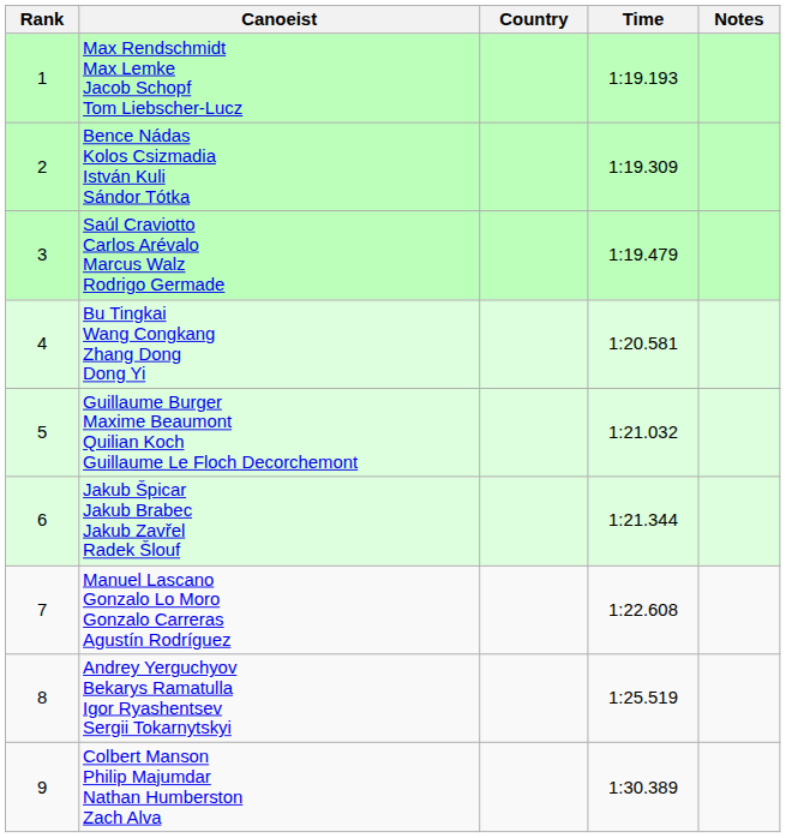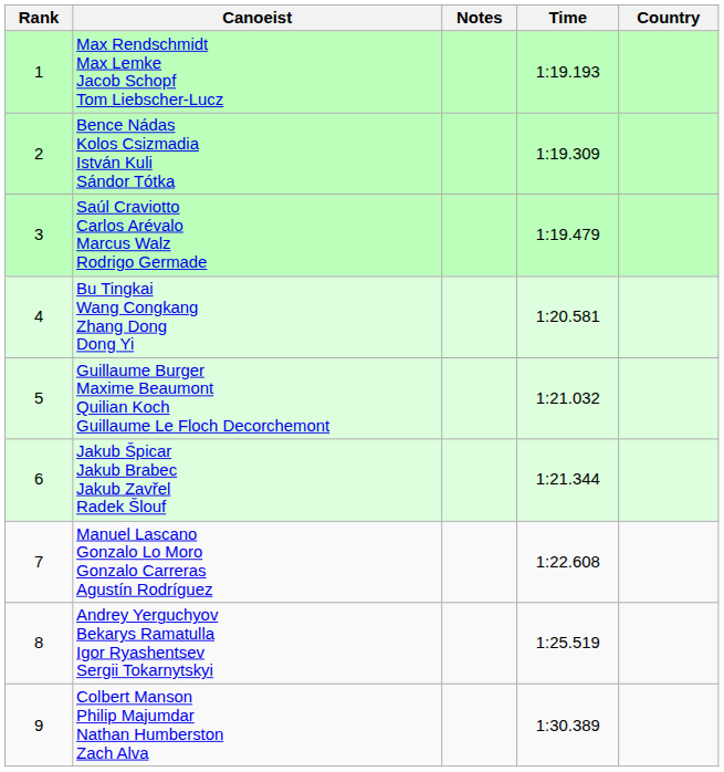 <table class="wikitable" style="text-align:center;width: 55%">
 <tr>
 <th>Rank</th>
 <th>Canoeist</th>
+<th>Notes</th>
+<th>Time</th>
 <th>Country</th>
-<th>Time</th>
-<th>Notes</th>
 </tr>
 <tr bgcolor=bbffbb>
 <td>1</td>
 <td align="left"><a href='#'>Max Rendschmidt</a><br><a href='#'>Max Lemke</a><br><a href='#'>Jacob Schopf</a><br><a href='#'>Tom Liebscher-Lucz</a></td>
+<td></td>
+<td>1:19.193</td>
 <td align="left"></td>
-<td>1:19.193</td>
-<td></td>
 </tr>
 <tr bgcolor=bbffbb>
 <td>2</td>
 <td align="left"><a href='#'>Bence Nádas</a><br><a href='#'>Kolos Csizmadia</a><br><a href='#'>István Kuli</a><br><a href='#'>Sándor Tótka</a></td>
+<td></td>
+<td>1:19.309</td>
 <td align="left"></td>
-<td>1:19.309</td>
-<td></td>
 </tr>
 <tr bgcolor=bbffbb>
 <td>3</td>
 <td align="left"><a href='#'>Saúl Craviotto</a><br><a href='#'>Carlos Arévalo</a><br><a href='#'>Marcus Walz</a><br><a href='#'>Rodrigo Germade</a></td>
+<td></td>
+<td>1:19.479</td>
 <td align="left"></td>
-<td>1:19.479</td>
-<td></td>
 </tr>
 <tr bgcolor=ddffdd>
 <td>4</td>
 <td align="left"><a href='#'>Bu Tingkai</a><br><a href='#'>Wang Congkang</a><br><a href='#'>Zhang Dong</a><br><a href='#'>Dong Yi</a></td>
+<td></td>
+<td>1:20.581</td>
 <td align="left"></td>
-<td>1:20.581</td>
-<td></td>
 </tr>
 <tr bgcolor=ddffdd>
 <td>5</td>
 <td align="left"><a href='#'>Guillaume Burger</a><br><a href='#'>Maxime Beaumont</a><br><a href='#'>Quilian Koch</a><br><a href='#'>Guillaume Le Floch Decorchemont</a></td>
+<td></td>
+<td>1:21.032</td>
 <td align="left"></td>
-<td>1:21.032</td>
-<td></td>
 </tr>
 <tr bgcolor=ddffdd>
 <td>6</td>
 <td align="left"><a href='#'>Jakub Špicar</a><br><a href='#'>Jakub Brabec</a><br><a href='#'>Jakub Zavřel</a><br><a href='#'>Radek Šlouf</a></td>
+<td></td>
+<td>1:21.344</td>
 <td align="left"></td>
-<td>1:21.344</td>
-<td></td>
 </tr>
 <tr>
 <td>7</td>
 <td align="left"><a href='#'>Manuel Lascano</a><br><a href='#'>Gonzalo Lo Moro</a><br><a href='#'>Gonzalo Carreras</a><br><a href='#'>Agustín Rodríguez</a></td>
+<td></td>
+<td>1:22.608</td>
 <td align="left"></td>
-<td>1:22.608</td>
-<td></td>
 </tr>
 <tr>
 <td>8</td>
 <td align="left"><a href='#'>Andrey Yerguchyov</a><br><a href='#'>Bekarys Ramatulla</a><br><a href='#'>Igor Ryashentsev</a><br><a href='#'>Sergii Tokarnytskyi</a></td>
+<td></td>
+<td>1:25.519</td>
 <td align="left"></td>
-<td>1:25.519</td>
-<td></td>
 </tr>
 <tr>
 <td>9</td>
 <td align="left"><a href='#'>Colbert Manson</a><br><a href='#'>Philip Majumdar</a><br><a href='#'>Nathan Humberston</a><br><a href='#'>Zach Alva</a></td>
+<td></td>
+<td>1:30.389</td>
 <td align="left"></td>
-<td>1:30.389</td>
-<td></td>
 </tr>
 </table>
